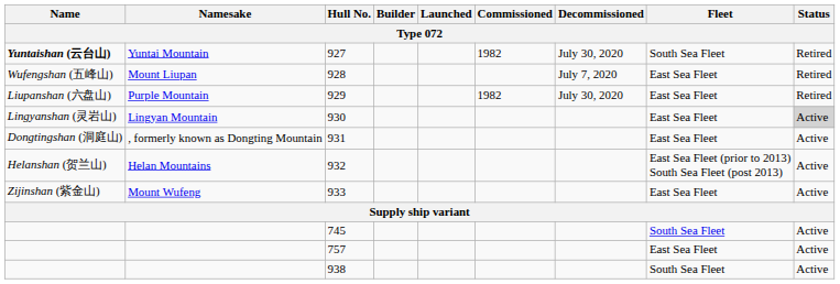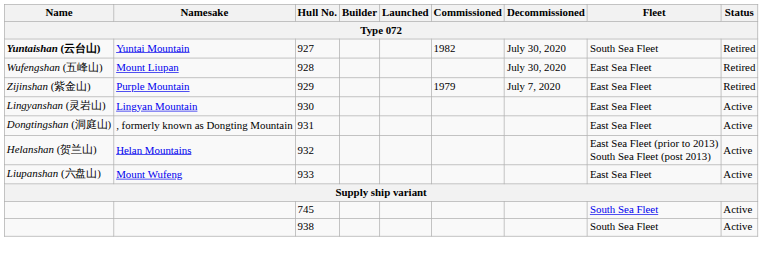 <table class="wikitable">
 <tr>
 <th>Name</th>
 <th>Namesake</th>
 <th>Hull No.</th>
 <th>Builder</th>
 <th>Launched</th>
 <th>Commissioned</th>
 <th>Decommissioned</th>
 <th>Fleet</th>
 <th>Status</th>
 </tr>
 <tr>
 <th colspan="9">Type 072</th>
 </tr>
 <tr>
 <td><strong><em>Yuntaishan</em> (云台山)</strong></td>
 <td><a href='#'>Yuntai Mountain</a></td>
 <td>927</td>
 <td></td>
 <td></td>
 <td>1982</td>
 <td>July 30, 2020</td>
 <td>South Sea Fleet</td>
 <td>Retired</td>
 </tr>
 <tr>
 <td><em>Wufengshan</em> (五峰山)</td>
 <td><a href='#'>Mount Liupan</a></td>
 <td>928</td>
 <td></td>
 <td></td>
 <td></td>
-<td>July 7, 2020</td>
+<td>July 30, 2020</td>
 <td>East Sea Fleet</td>
 <td>Retired</td>
 </tr>
 <tr>
-<td><em>Liupanshan</em> (六盘山)</td>
+<td><em>Zijinshan</em> (紫金山)</td>
 <td><a href='#'>Purple Mountain</a></td>
 <td>929</td>
 <td></td>
 <td></td>
-<td>1982</td>
-<td>July 30, 2020</td>
+<td>1979</td>
+<td>July 7, 2020</td>
 <td>East Sea Fleet</td>
 <td>Retired</td>
 </tr>
 <tr>
 <td><em>Lingyanshan</em> (灵岩山)</td>
 <td><a href='#'>Lingyan Mountain</a></td>
 <td>930</td>
 <td></td>
 <td></td>
 <td></td>
 <td></td>
 <td>East Sea Fleet</td>
-<td style="background: lightgrey;">Active</td>
+<td>Active</td>
 </tr>
 <tr>
 <td><em>Dongtingshan</em> (洞庭山)</td>
 <td>, formerly known as Dongting Mountain</td>
 <td>931</td>
 <td></td>
 <td></td>
 <td></td>
 <td></td>
 <td>East Sea Fleet</td>
 <td>Active</td>
 </tr>
 <tr>
 <td><em>Helanshan</em> (贺兰山)</td>
 <td><a href='#'>Helan Mountains</a></td>
 <td>932</td>
 <td></td>
 <td></td>
 <td></td>
 <td></td>
 <td>East Sea Fleet (prior to 2013)<br>South Sea Fleet (post 2013)</td>
 <td>Active</td>
 </tr>
 <tr>
-<td><em>Zijinshan</em> (紫金山)</td>
+<td><em>Liupanshan</em> (六盘山)</td>
 <td><a href='#'>Mount Wufeng</a></td>
 <td>933</td>
 <td></td>
 <td></td>
 <td></td>
 <td></td>
 <td>East Sea Fleet</td>
 <td>Active</td>
 </tr>
 <tr>
 <th colspan="9">Supply ship variant</th>
 </tr>
 <tr>
 <td></td>
 <td></td>
 <td>745</td>
 <td></td>
 <td></td>
 <td></td>
 <td></td>
 <td><a href='#'>South Sea Fleet</a></td>
 <td>Active</td>
 </tr>
 <tr>
 <td></td>
 <td></td>
-<td>757</td>
-<td></td>
-<td></td>
-<td></td>
-<td></td>
-<td>East Sea Fleet</td>
-<td>Active</td>
-</tr>
-<tr>
-<td></td>
-<td></td>
 <td>938</td>
 <td></td>
 <td></td>
 <td></td>
 <td></td>
 <td>South Sea Fleet</td>
 <td>Active</td>
 </tr>
 </table>
